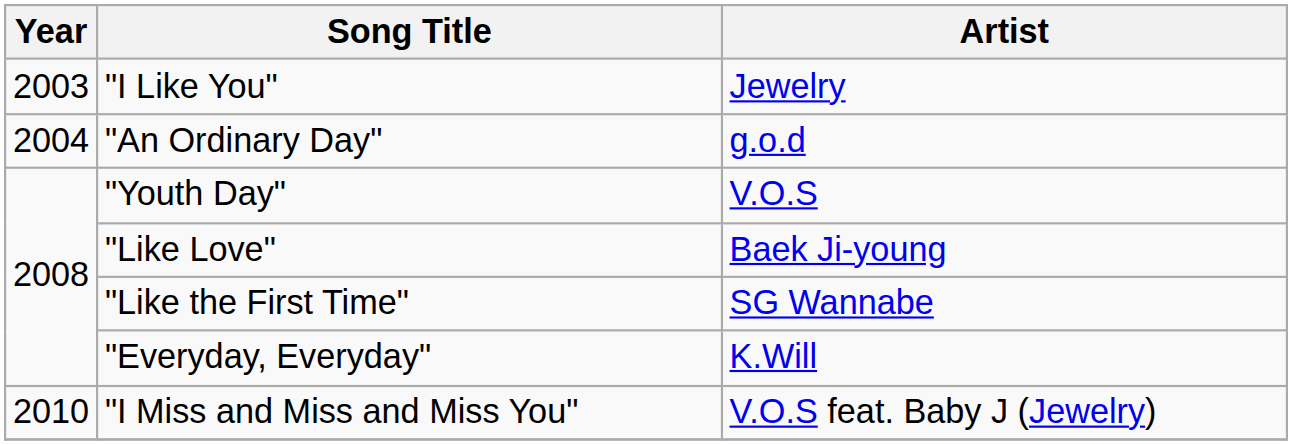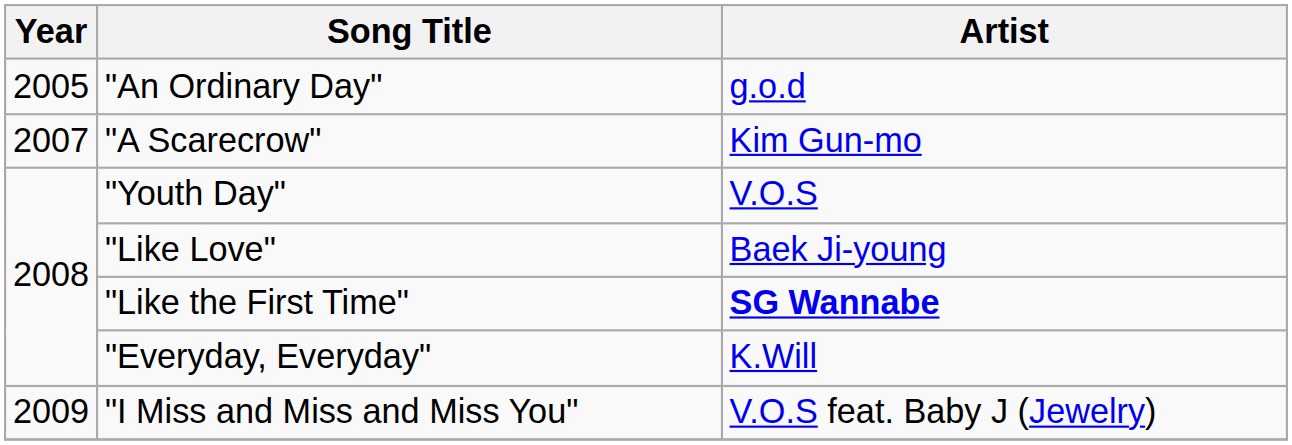 <table class="wikitable" style="width:600px">
 <tr>
 <th width=10>Year</th>
 <th>Song Title</th>
 <th>Artist</th>
 </tr>
 <tr>
-<td>2003</td>
-<td> "I Like You"</td>
-<td><a href='#'>Jewelry</a></td>
+<td>2005</td>
+<td>"An Ordinary Day"</td>
+<td><a href='#'>g.o.d</a></td>
 </tr>
 <tr>
-<td>2004</td>
-<td>"An Ordinary Day"</td>
-<td><a href='#'>g.o.d</a></td>
+<td>2007</td>
+<td> "A Scarecrow"</td>
+<td><a href='#'>Kim Gun-mo</a></td>
 </tr>
 <tr>
 <td rowspan=4>2008</td>
 <td> "Youth Day"</td>
 <td><a href='#'>V.O.S</a></td>
 </tr>
 <tr>
 <td> "Like Love"</td>
 <td><a href='#'>Baek Ji-young</a></td>
 </tr>
 <tr>
 <td> "Like the First Time"</td>
-<td><a href='#'>SG Wannabe</a></td>
+<td><strong><a href='#'>SG Wannabe</a></strong></td>
 </tr>
 <tr>
 <td> "Everyday, Everyday"</td>
 <td><a href='#'>K.Will</a></td>
 </tr>
 <tr>
-<td>2010</td>
+<td>2009</td>
 <td> "I Miss and Miss and Miss You"</td>
 <td><a href='#'>V.O.S</a> feat. Baby J (<a href='#'>Jewelry</a>)</td>
 </tr>
 <tr>
 </tr>
 </table>
